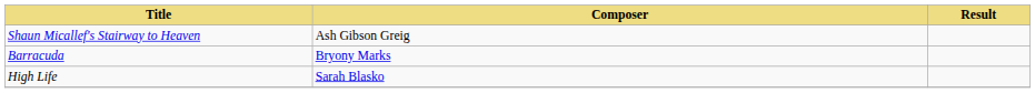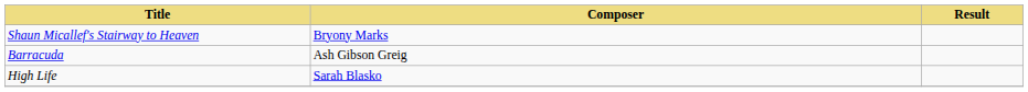 <table class="wikitable" width=100%>
 <tr>
 <th style="width:30%;background:#EEDD82;">Title</th>
 <th style="width:60%;background:#EEDD82;">Composer</th>
 <th style="width:10%;background:#EEDD82;">Result<br></th>
 </tr>
 <tr>
 <td><em><a href='#'>Shaun Micallef's Stairway to Heaven</a></em></td>
-<td>Ash Gibson Greig</td>
+<td><a href='#'>Bryony Marks</a></td>
 <td></td>
 </tr>
 <tr>
 <td><em><a href='#'>Barracuda</a></em></td>
-<td><a href='#'>Bryony Marks</a></td>
+<td>Ash Gibson Greig</td>
 <td></td>
 </tr>
 <tr>
 <td><em>High Life</em></td>
 <td><a href='#'>Sarah Blasko</a></td>
 <td></td>
 </tr>
 <tr>
 </tr>
 </table>
